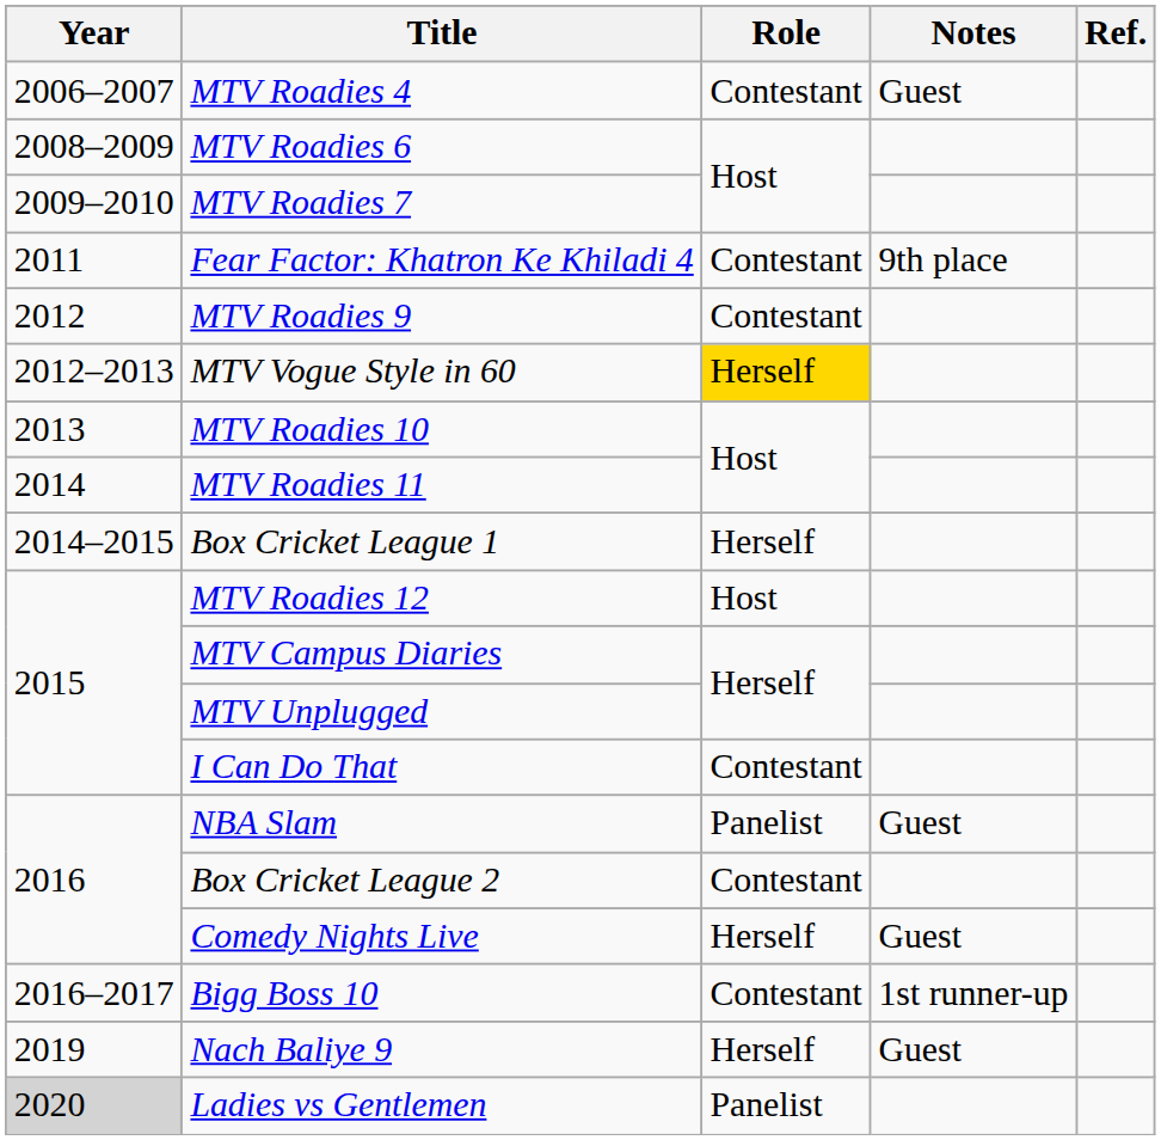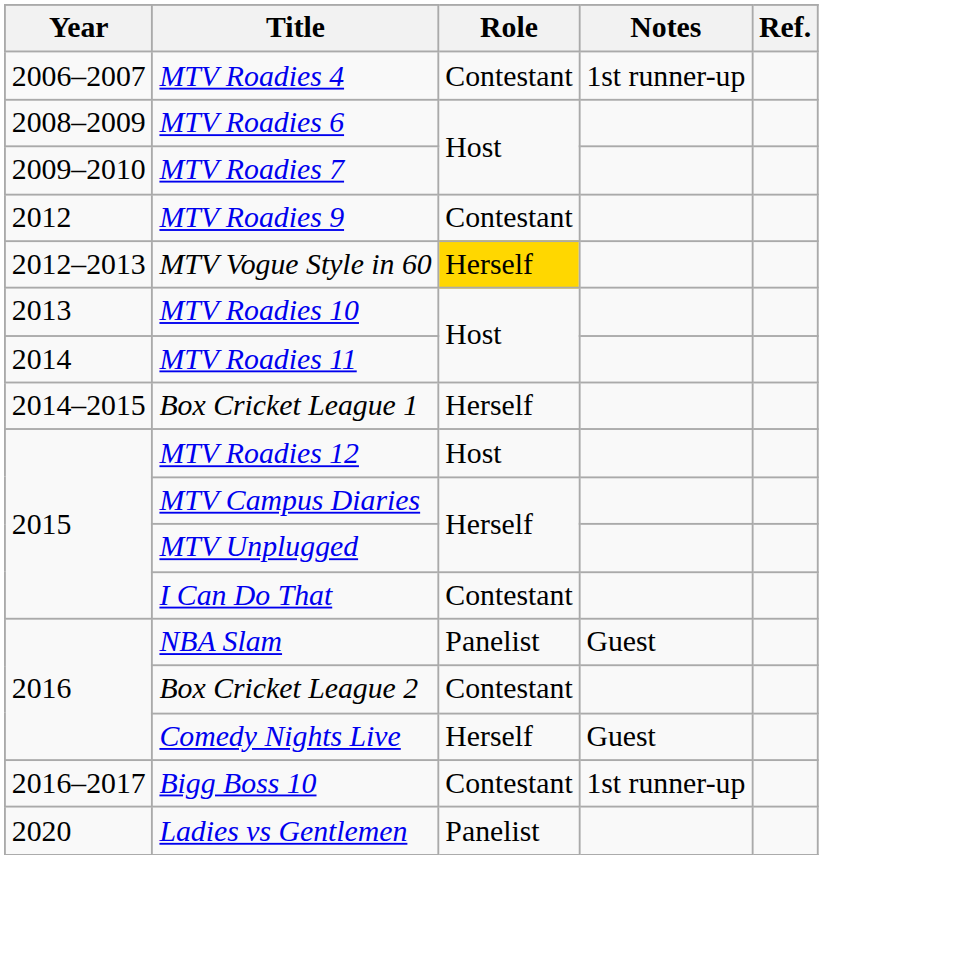 <table class="wikitable">
 <tr>
 <th>Year</th>
 <th>Title</th>
 <th>Role</th>
 <th>Notes</th>
 <th>Ref.</th>
 </tr>
 <tr>
 <td>2006–2007</td>
 <td><em><a href='#'>MTV Roadies 4</a></em></td>
 <td>Contestant</td>
-<td>Guest</td>
+<td>1st runner-up</td>
 <td style="text-align:center;"></td>
 </tr>
 <tr>
 <td>2008–2009</td>
 <td><em><a href='#'>MTV Roadies 6</a></em></td>
 <td rowspan=2>Host</td>
 <td></td>
 <td style="text-align:center;"></td>
 </tr>
 <tr>
 <td>2009–2010</td>
 <td><em><a href='#'>MTV Roadies 7</a></em></td>
 <td></td>
-<td style="text-align:center;"></td>
-</tr>
-<tr>
-<td>2011</td>
-<td><em><a href='#'>Fear Factor: Khatron Ke Khiladi 4</a></em></td>
-<td>Contestant</td>
-<td>9th place</td>
 <td style="text-align:center;"></td>
 </tr>
 <tr>
 <td>2012</td>
 <td><em><a href='#'>MTV Roadies 9</a></em></td>
 <td>Contestant</td>
 <td></td>
 <td style="text-align:center;"></td>
 </tr>
 <tr>
 <td>2012–2013</td>
 <td><em>MTV Vogue Style in 60</em></td>
 <td style="background: gold;">Herself</td>
 <td></td>
 <td style="text-align:center;"></td>
 </tr>
 <tr>
 <td>2013</td>
 <td><em><a href='#'>MTV Roadies 10</a></em></td>
 <td rowspan="2">Host</td>
 <td></td>
 <td style="text-align:center;"></td>
 </tr>
 <tr>
 <td>2014</td>
 <td><em><a href='#'>MTV Roadies 11</a></em></td>
 <td></td>
 <td style="text-align:center;"></td>
 </tr>
 <tr>
 <td>2014–2015</td>
 <td><em>Box Cricket League 1</em></td>
 <td>Herself</td>
 <td></td>
 <td style="text-align:center;"></td>
 </tr>
 <tr>
 <td rowspan="4">2015</td>
 <td><em><a href='#'>MTV Roadies 12</a></em></td>
 <td>Host</td>
 <td></td>
 <td style="text-align:center;"></td>
 </tr>
 <tr>
 <td><em><a href='#'>MTV Campus Diaries</a></em></td>
 <td rowspan="2">Herself</td>
 <td></td>
 <td style="text-align:center;"></td>
 </tr>
 <tr>
 <td><em><a href='#'>MTV Unplugged</a></em></td>
 <td></td>
 <td style="text-align:center;"></td>
 </tr>
 <tr>
 <td><em><a href='#'>I Can Do That</a></em></td>
 <td>Contestant</td>
 <td></td>
 <td style="text-align:center;"></td>
 </tr>
 <tr>
 <td rowspan="3">2016</td>
 <td><em><a href='#'>NBA Slam</a></em></td>
 <td>Panelist</td>
 <td>Guest</td>
 <td style="text-align:center;"></td>
 </tr>
 <tr>
 <td><em>Box Cricket League 2</em></td>
 <td>Contestant</td>
 <td></td>
 <td style="text-align:center;"></td>
 </tr>
 <tr>
 <td><em><a href='#'>Comedy Nights Live</a></em></td>
 <td>Herself</td>
 <td>Guest</td>
 <td style="text-align:center;"></td>
 </tr>
 <tr>
 <td>2016–2017</td>
 <td><em><a href='#'>Bigg Boss 10</a></em></td>
 <td>Contestant</td>
 <td>1st runner-up</td>
 <td style="text-align:center;"></td>
 </tr>
 <tr>
-<td>2019</td>
-<td><em><a href='#'>Nach Baliye 9</a></em></td>
-<td>Herself</td>
-<td>Guest</td>
-<td style="text-align:center;"></td>
-</tr>
-<tr>
-<td style="background: lightgrey;">2020</td>
+<td>2020</td>
 <td><em><a href='#'>Ladies vs Gentlemen</a></em></td>
 <td>Panelist</td>
 <td></td>
 <td style="text-align:center;"></td>
 </tr>
 </table>
